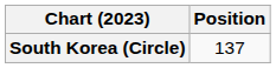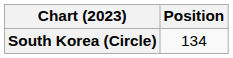 <table class="wikitable plainrowheaders" style="text-align:center">
 <tr>
 <th scope="col">Chart (2023)</th>
 <th scope="col">Position</th>
 </tr>
 <tr>
 <th scope="row">South Korea (Circle)</th>
-<td>137</td>
+<td>134</td>
 </tr>
 </table>
